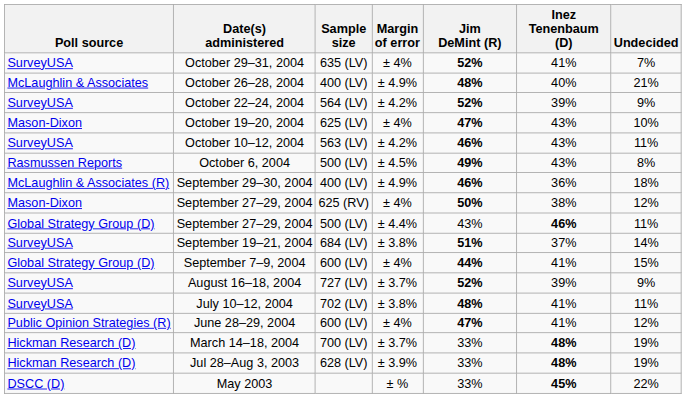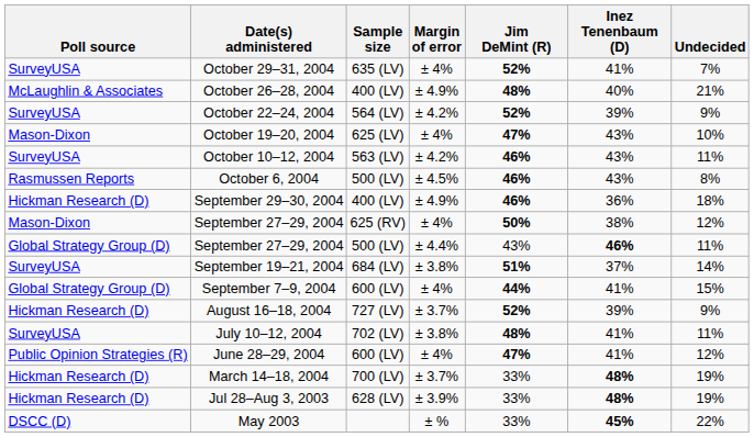 <table class="wikitable" style="font-size:90%;text-align:center;">
 <tr style="vertical-align:bottom">
 <th>Poll source</th>
 <th>Date(s)<br>administered</th>
 <th>Sample<br>size</th>
 <th>Margin<br>of error</th>
 <th style="width:100px;">Jim<br>DeMint (R)</th>
 <th style="width:100px;">Inez<br>Tenenbaum (D)</th>
 <th>Undecided</th>
 </tr>
 <tr>
 <td style="text-align:left;"><a href='#'>SurveyUSA</a></td>
 <td>October 29–31, 2004</td>
 <td>635 (LV)</td>
 <td>± 4%</td>
 <td><strong>52%</strong></td>
 <td>41%</td>
 <td>7%</td>
 </tr>
 <tr>
 <td style="text-align:left;"><a href='#'>McLaughlin & Associates</a></td>
 <td>October 26–28, 2004</td>
 <td>400 (LV)</td>
 <td>± 4.9%</td>
 <td><strong>48%</strong></td>
 <td>40%</td>
 <td>21%</td>
 </tr>
 <tr>
 <td style="text-align:left;"><a href='#'>SurveyUSA</a></td>
 <td>October 22–24, 2004</td>
 <td>564 (LV)</td>
 <td>± 4.2%</td>
 <td><strong>52%</strong></td>
 <td>39%</td>
 <td>9%</td>
 </tr>
 <tr>
 <td style="text-align:left;"><a href='#'>Mason-Dixon</a></td>
 <td>October 19–20, 2004</td>
 <td>625 (LV)</td>
 <td>± 4%</td>
 <td><strong>47%</strong></td>
 <td>43%</td>
 <td>10%</td>
 </tr>
 <tr>
 <td style="text-align:left;"><a href='#'>SurveyUSA</a></td>
 <td>October 10–12, 2004</td>
 <td>563 (LV)</td>
 <td>± 4.2%</td>
 <td><strong>46%</strong></td>
 <td>43%</td>
 <td>11%</td>
 </tr>
 <tr>
 <td style="text-align:left;"><a href='#'>Rasmussen Reports</a></td>
 <td>October 6, 2004</td>
 <td>500 (LV)</td>
 <td>± 4.5%</td>
-<td><strong>49%</strong></td>
+<td><strong>46%</strong></td>
 <td>43%</td>
 <td>8%</td>
 </tr>
 <tr>
-<td style="text-align:left;"><a href='#'>McLaughlin & Associates (R)</a></td>
+<td style="text-align:left;"><a href='#'>Hickman Research (D)</a></td>
 <td>September 29–30, 2004</td>
 <td>400 (LV)</td>
 <td>± 4.9%</td>
 <td><strong>46%</strong></td>
 <td>36%</td>
 <td>18%</td>
 </tr>
 <tr>
 <td style="text-align:left;"><a href='#'>Mason-Dixon</a></td>
 <td>September 27–29, 2004</td>
 <td>625 (RV)</td>
 <td>± 4%</td>
 <td><strong>50%</strong></td>
 <td>38%</td>
 <td>12%</td>
 </tr>
 <tr>
 <td style="text-align:left;"><a href='#'>Global Strategy Group (D)</a></td>
 <td>September 27–29, 2004</td>
 <td>500 (LV)</td>
 <td>± 4.4%</td>
 <td>43%</td>
 <td><strong>46%</strong></td>
 <td>11%</td>
 </tr>
 <tr>
 <td style="text-align:left;"><a href='#'>SurveyUSA</a></td>
 <td>September 19–21, 2004</td>
 <td>684 (LV)</td>
 <td>± 3.8%</td>
 <td><strong>51%</strong></td>
 <td>37%</td>
 <td>14%</td>
 </tr>
 <tr>
 <td style="text-align:left;"><a href='#'>Global Strategy Group (D)</a></td>
 <td>September 7–9, 2004</td>
 <td>600 (LV)</td>
 <td>± 4%</td>
 <td><strong>44%</strong></td>
 <td>41%</td>
 <td>15%</td>
 </tr>
 <tr>
-<td style="text-align:left;"><a href='#'>SurveyUSA</a></td>
+<td style="text-align:left;"><a href='#'>Hickman Research (D)</a></td>
 <td>August 16–18, 2004</td>
 <td>727 (LV)</td>
 <td>± 3.7%</td>
 <td><strong>52%</strong></td>
 <td>39%</td>
 <td>9%</td>
 </tr>
 <tr>
 <td style="text-align:left;"><a href='#'>SurveyUSA</a></td>
 <td>July 10–12, 2004</td>
 <td>702 (LV)</td>
 <td>± 3.8%</td>
 <td><strong>48%</strong></td>
 <td>41%</td>
 <td>11%</td>
 </tr>
 <tr>
 <td style="text-align:left;"><a href='#'>Public Opinion Strategies (R)</a></td>
 <td>June 28–29, 2004</td>
 <td>600 (LV)</td>
 <td>± 4%</td>
 <td><strong>47%</strong></td>
 <td>41%</td>
 <td>12%</td>
 </tr>
 <tr>
 <td style="text-align:left;"><a href='#'>Hickman Research (D)</a></td>
 <td>March 14–18, 2004</td>
 <td>700 (LV)</td>
 <td>± 3.7%</td>
 <td>33%</td>
 <td><strong>48%</strong></td>
 <td>19%</td>
 </tr>
 <tr>
 <td style="text-align:left;"><a href='#'>Hickman Research (D)</a></td>
 <td>Jul 28–Aug 3, 2003</td>
 <td>628 (LV)</td>
 <td>± 3.9%</td>
 <td>33%</td>
 <td><strong>48%</strong></td>
 <td>19%</td>
 </tr>
 <tr>
 <td style="text-align:left;"><a href='#'>DSCC (D)</a></td>
 <td>May 2003</td>
 <td></td>
 <td>± %</td>
 <td>33%</td>
 <td><strong>45%</strong></td>
 <td>22%</td>
 </tr>
 </table>
